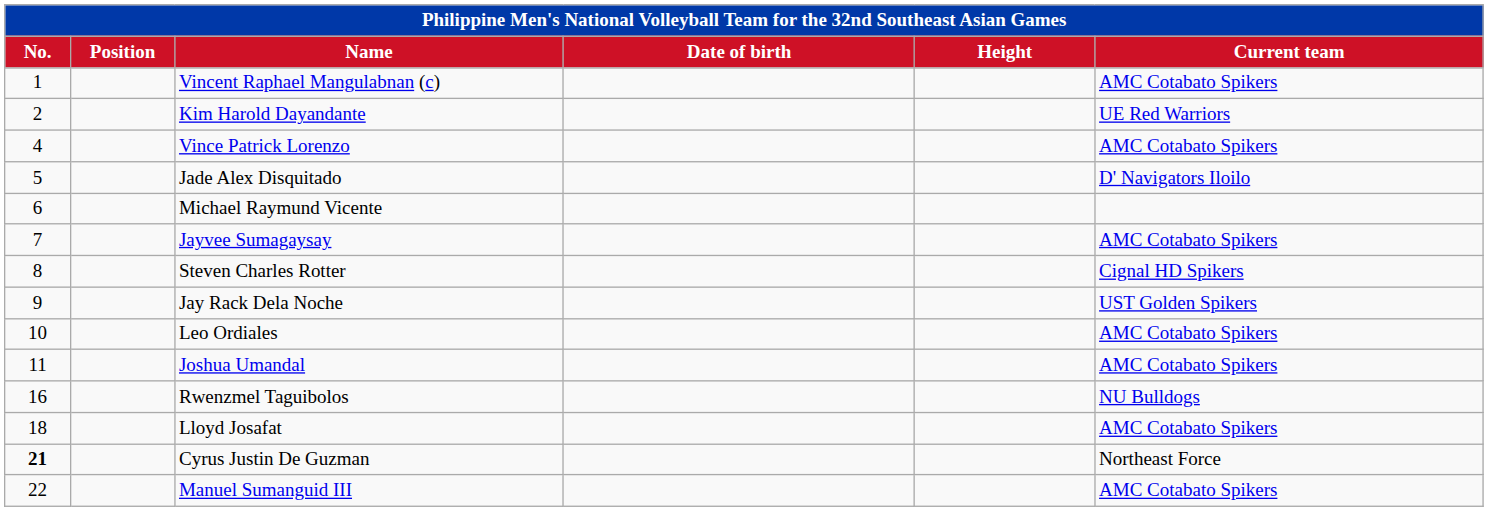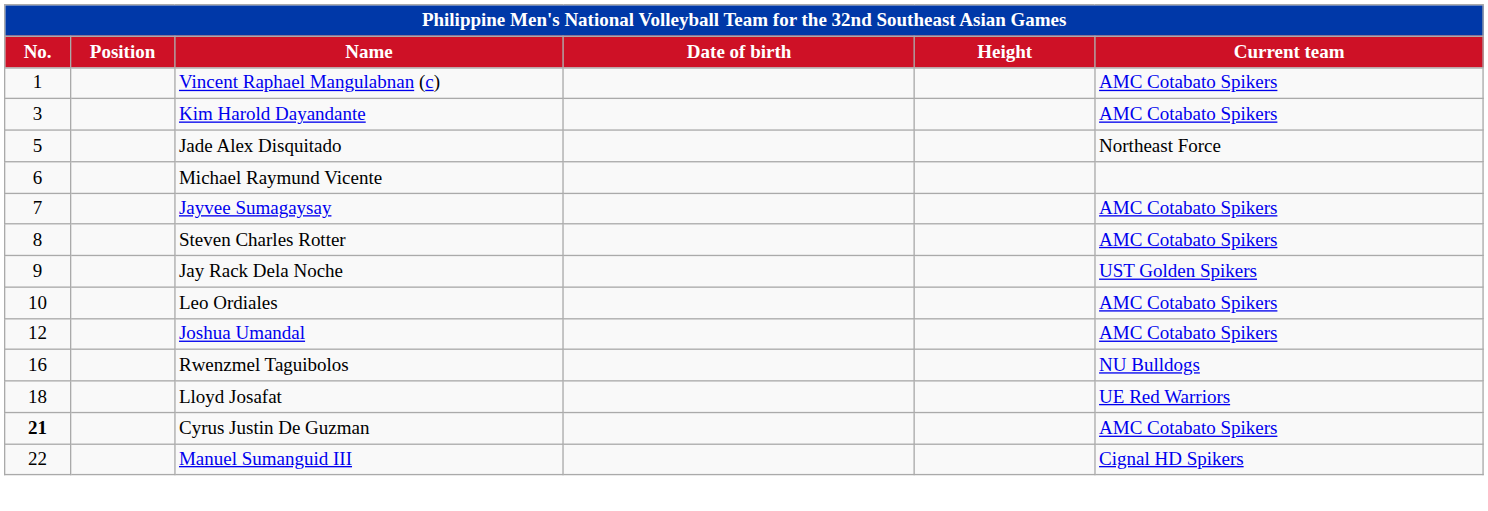 <table class="wikitable" style="font-size:90%; text-align:center">
 <tr>
 <th colspan="6" style= "background:#0038A8; color: #FFFFFF;"><strong>Philippine Men's National Volleyball Team for the 32nd Southeast Asian Games</strong></th>
 </tr>
 <tr>
 <th style="width:3em; background:#CE1126; color: #FFFFFF;">No.</th>
 <th style="width:5em; background:#CE1126; color: #FFFFFF;">Position</th>
 <th style="width:20em; background:#CE1126; color: #FFFFFF;">Name</th>
 <th style="width:18em; background:#CE1126; color: #FFFFFF;">Date of birth</th>
 <th style="width:9em; background:#CE1126; color: #FFFFFF;">Height</th>
 <th style="width:20em; background:#CE1126; color: #FFFFFF;">Current team</th>
 </tr>
 <tr>
 <td>1</td>
 <td></td>
 <td align=left><a href='#'>Vincent Raphael Mangulabnan</a> (<a href='#'>c</a>)</td>
 <td align=right></td>
 <td></td>
 <td align=left> <a href='#'>AMC Cotabato Spikers</a></td>
 </tr>
 <tr>
-<td>2</td>
+<td>3</td>
 <td></td>
 <td align=left><a href='#'>Kim Harold Dayandante</a></td>
-<td align=right></td>
-<td></td>
-<td align=left> <a href='#'>UE Red Warriors</a></td>
-</tr>
-<tr>
-<td>4</td>
-<td></td>
-<td align=left><a href='#'>Vince Patrick Lorenzo</a></td>
 <td align=right></td>
 <td></td>
 <td align=left> <a href='#'>AMC Cotabato Spikers</a></td>
 </tr>
 <tr>
 <td>5</td>
 <td></td>
 <td align=left>Jade Alex Disquitado</td>
 <td align=right></td>
 <td></td>
-<td align=left> <a href='#'>D' Navigators Iloilo</a></td>
+<td align=left> Northeast Force</td>
 </tr>
 <tr>
 <td>6</td>
 <td></td>
 <td align=left>Michael Raymund Vicente</td>
 <td align=right></td>
 <td></td>
 <td align=left></td>
 </tr>
 <tr>
 <td>7</td>
 <td></td>
 <td align=left><a href='#'>Jayvee Sumagaysay</a></td>
 <td align=right></td>
 <td></td>
 <td align=left> <a href='#'>AMC Cotabato Spikers</a></td>
 </tr>
 <tr>
 <td>8</td>
 <td></td>
 <td align=left>Steven Charles Rotter</td>
 <td align=right></td>
 <td></td>
-<td align=left> <a href='#'>Cignal HD Spikers</a></td>
+<td align=left> <a href='#'>AMC Cotabato Spikers</a></td>
 </tr>
 <tr>
 <td>9</td>
 <td></td>
 <td align=left>Jay Rack Dela Noche</td>
 <td align=right></td>
 <td></td>
 <td align=left> <a href='#'>UST Golden Spikers</a></td>
 </tr>
 <tr>
 <td>10</td>
 <td></td>
 <td align=left>Leo Ordiales</td>
 <td align=right></td>
 <td></td>
 <td align=left> <a href='#'>AMC Cotabato Spikers</a></td>
 </tr>
 <tr>
-<td>11</td>
+<td>12</td>
 <td></td>
 <td align=left><a href='#'>Joshua Umandal</a></td>
 <td align=right></td>
 <td></td>
 <td align=left> <a href='#'>AMC Cotabato Spikers</a></td>
 </tr>
 <tr>
 <td>16</td>
 <td></td>
 <td align=left>Rwenzmel Taguibolos</td>
 <td align=right></td>
 <td></td>
 <td align=left> <a href='#'>NU Bulldogs</a></td>
 </tr>
 <tr>
 <td>18</td>
 <td></td>
 <td align=left>Lloyd Josafat</td>
 <td align=right></td>
 <td></td>
-<td align=left> <a href='#'>AMC Cotabato Spikers</a></td>
+<td align=left> <a href='#'>UE Red Warriors</a></td>
 </tr>
 <tr>
 <td><strong>21</strong></td>
 <td></td>
 <td align=left>Cyrus Justin De Guzman</td>
 <td align=right></td>
 <td></td>
-<td align=left> Northeast Force</td>
+<td align=left> <a href='#'>AMC Cotabato Spikers</a></td>
 </tr>
 <tr>
 <td>22</td>
 <td></td>
 <td align=left><a href='#'>Manuel Sumanguid III</a></td>
 <td align=right></td>
 <td></td>
-<td align=left> <a href='#'>AMC Cotabato Spikers</a></td>
+<td align=left> <a href='#'>Cignal HD Spikers</a></td>
 </tr>
 </table>
